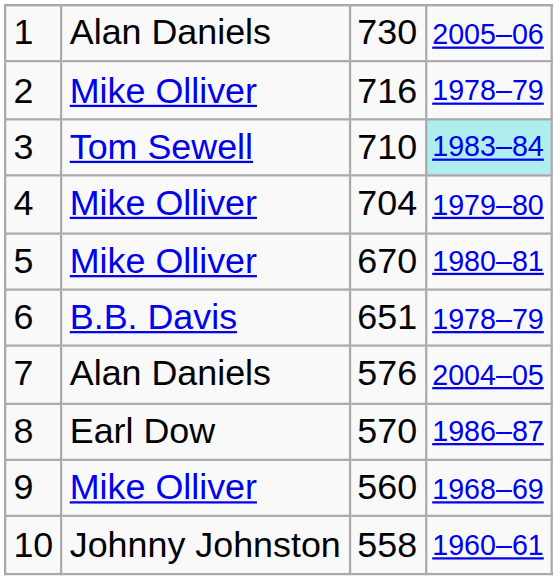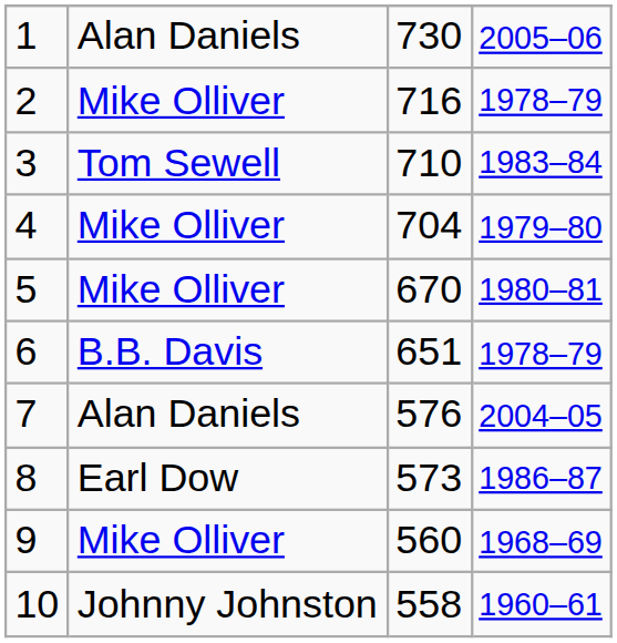 <table class="wikitable">
 <tr>
 </tr>
 <tr>
 <td>1</td>
 <td>Alan Daniels</td>
 <td>730</td>
 <td style="font-size:80%;"><a href='#'>2005–06</a></td>
 </tr>
 <tr>
 <td>2</td>
 <td><a href='#'>Mike Olliver</a></td>
 <td>716</td>
 <td style="font-size:80%;"><a href='#'>1978–79</a></td>
 </tr>
 <tr>
 <td>3</td>
 <td><a href='#'>Tom Sewell</a></td>
 <td>710</td>
-<td style="background: paleturquoise; font-size:80%;"><a href='#'>1983–84</a></td>
+<td style="font-size:80%;"><a href='#'>1983–84</a></td>
 </tr>
 <tr>
 <td>4</td>
 <td><a href='#'>Mike Olliver</a></td>
 <td>704</td>
 <td style="font-size:80%;"><a href='#'>1979–80</a></td>
 </tr>
 <tr>
 <td>5</td>
 <td><a href='#'>Mike Olliver</a></td>
 <td>670</td>
 <td style="font-size:80%;"><a href='#'>1980–81</a></td>
 </tr>
 <tr>
 <td>6</td>
 <td><a href='#'>B.B. Davis</a></td>
 <td>651</td>
 <td style="font-size:80%;"><a href='#'>1978–79</a></td>
 </tr>
 <tr>
 <td>7</td>
 <td>Alan Daniels</td>
 <td>576</td>
 <td style="font-size:80%;"><a href='#'>2004–05</a></td>
 </tr>
 <tr>
 <td>8</td>
 <td>Earl Dow</td>
-<td>570</td>
+<td>573</td>
 <td style="font-size:80%;"><a href='#'>1986–87</a></td>
 </tr>
 <tr>
 <td>9</td>
 <td><a href='#'>Mike Olliver</a></td>
 <td>560</td>
 <td style="font-size:80%;"><a href='#'>1968–69</a></td>
 </tr>
 <tr>
 <td>10</td>
 <td>Johnny Johnston</td>
 <td>558</td>
 <td style="font-size:80%;"><a href='#'>1960–61</a></td>
 </tr>
 </table>
